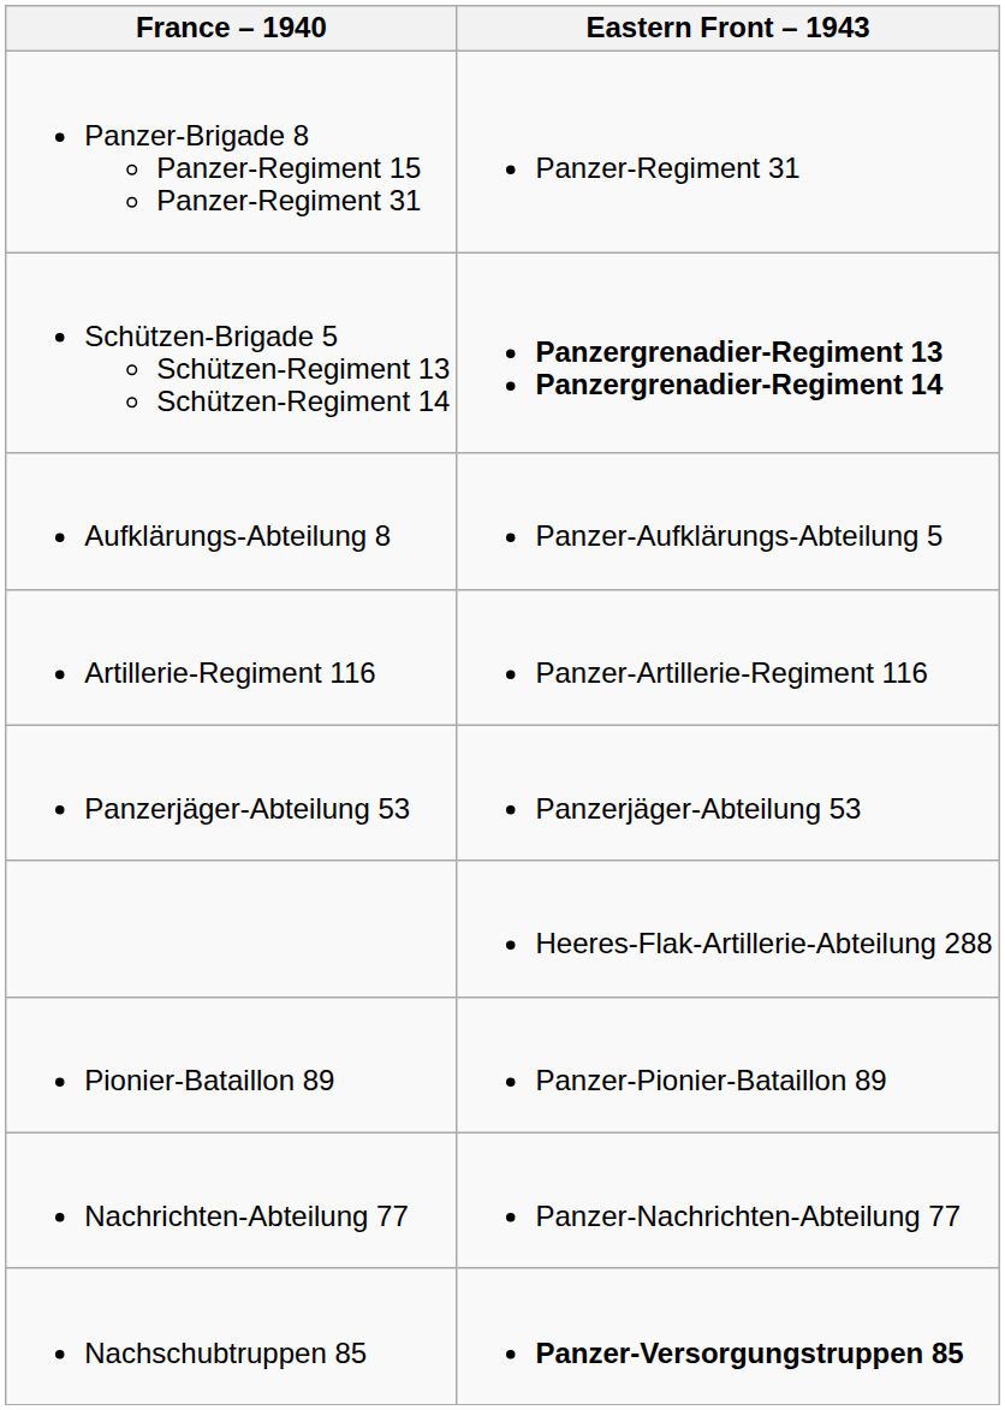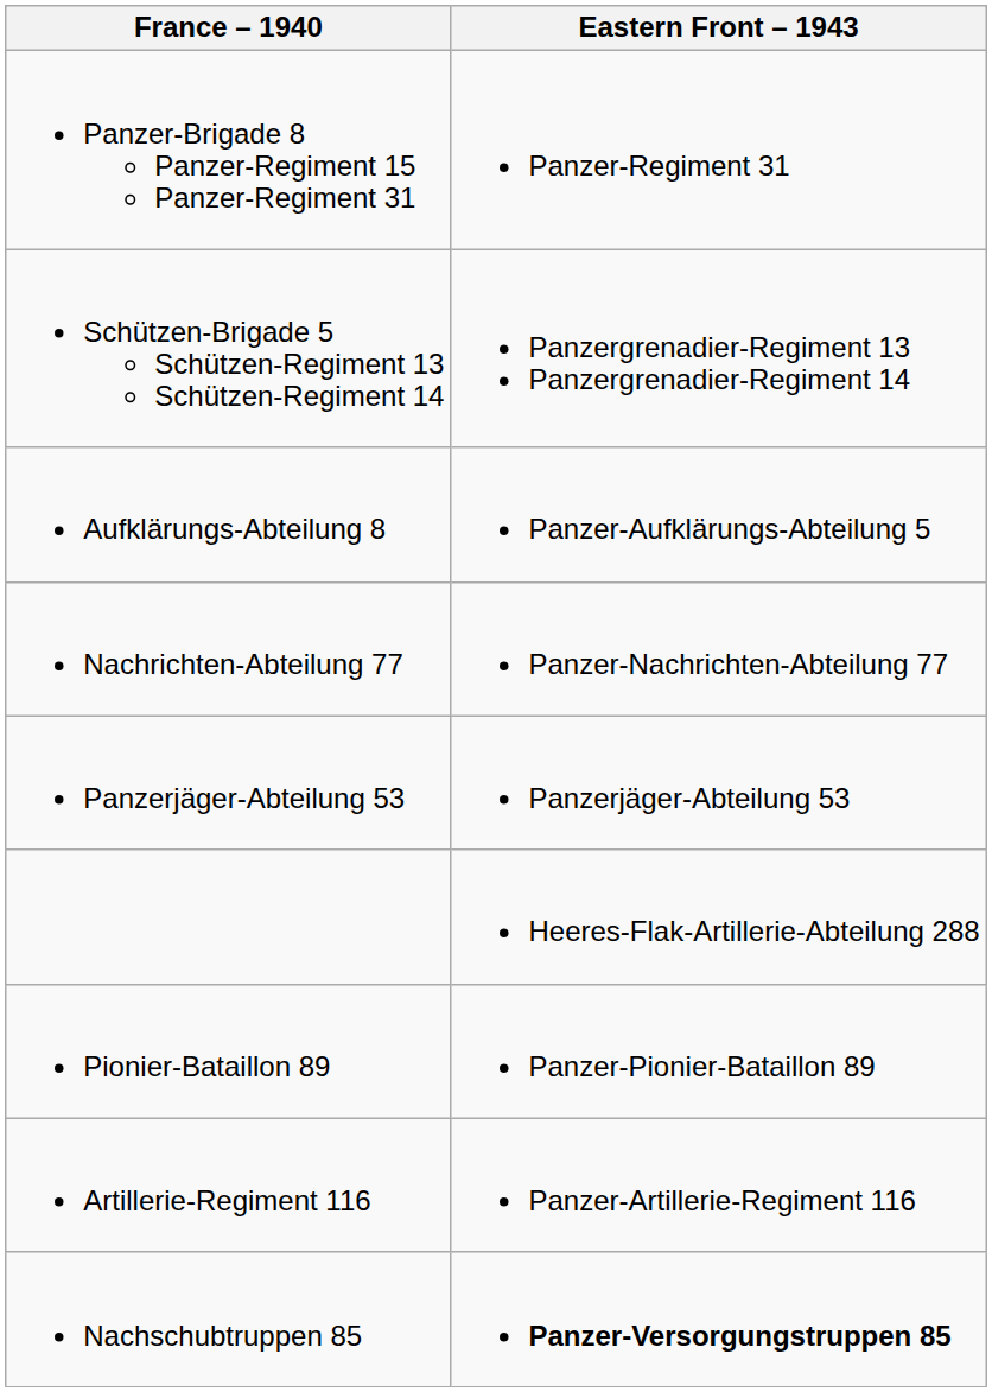 <table class="wikitable">
 <tr>
 <th>France – 1940</th>
 <th>Eastern Front – 1943</th>
 </tr>
 <tr>
 <td><br><ul><li>Panzer-Brigade 8<ul><li>Panzer-Regiment 15</li><li>Panzer-Regiment 31</li></ul></li></ul></td>
 <td><br><ul><li>Panzer-Regiment 31</li></ul></td>
 </tr>
 <tr>
 <td><br><ul><li>Schützen-Brigade 5<ul><li>Schützen-Regiment 13</li><li>Schützen-Regiment 14</li></ul></li></ul></td>
-<td><strong><br><ul><li>Panzergrenadier-Regiment 13</li><li>Panzergrenadier-Regiment 14</li></ul></strong></td>
+<td><br><ul><li>Panzergrenadier-Regiment 13</li><li>Panzergrenadier-Regiment 14</li></ul></td>
 </tr>
 <tr>
 <td><br><ul><li>Aufklärungs-Abteilung 8</li></ul></td>
 <td><br><ul><li>Panzer-Aufklärungs-Abteilung 5</li></ul></td>
 </tr>
 <tr>
-<td><br><ul><li>Artillerie-Regiment 116</li></ul></td>
-<td><br><ul><li>Panzer-Artillerie-Regiment 116</li></ul></td>
+<td><br><ul><li>Nachrichten-Abteilung 77</li></ul></td>
+<td><br><ul><li>Panzer-Nachrichten-Abteilung 77</li></ul></td>
 </tr>
 <tr>
 <td><br><ul><li>Panzerjäger-Abteilung 53</li></ul></td>
 <td><br><ul><li>Panzerjäger-Abteilung 53</li></ul></td>
 </tr>
 <tr>
 <td></td>
 <td><br><ul><li>Heeres-Flak-Artillerie-Abteilung 288</li></ul></td>
 </tr>
 <tr>
 <td><br><ul><li>Pionier-Bataillon 89</li></ul></td>
 <td><br><ul><li>Panzer-Pionier-Bataillon 89</li></ul></td>
 </tr>
 <tr>
-<td><br><ul><li>Nachrichten-Abteilung 77</li></ul></td>
-<td><br><ul><li>Panzer-Nachrichten-Abteilung 77</li></ul></td>
+<td><br><ul><li>Artillerie-Regiment 116</li></ul></td>
+<td><br><ul><li>Panzer-Artillerie-Regiment 116</li></ul></td>
 </tr>
 <tr>
 <td><br><ul><li>Nachschubtruppen 85</li></ul></td>
 <td><strong><br><ul><li>Panzer-Versorgungstruppen 85</li></ul></strong></td>
 </tr>
 </table>
